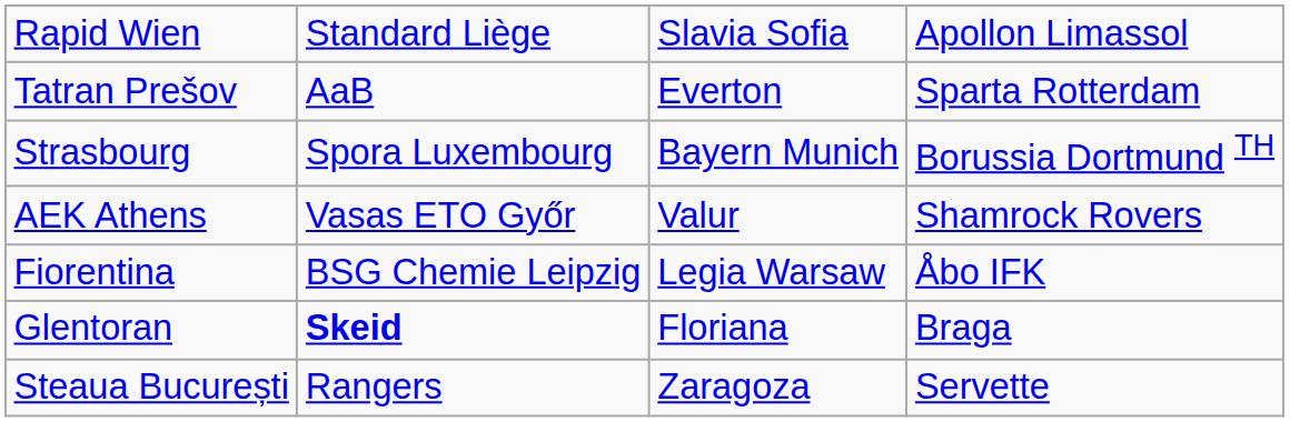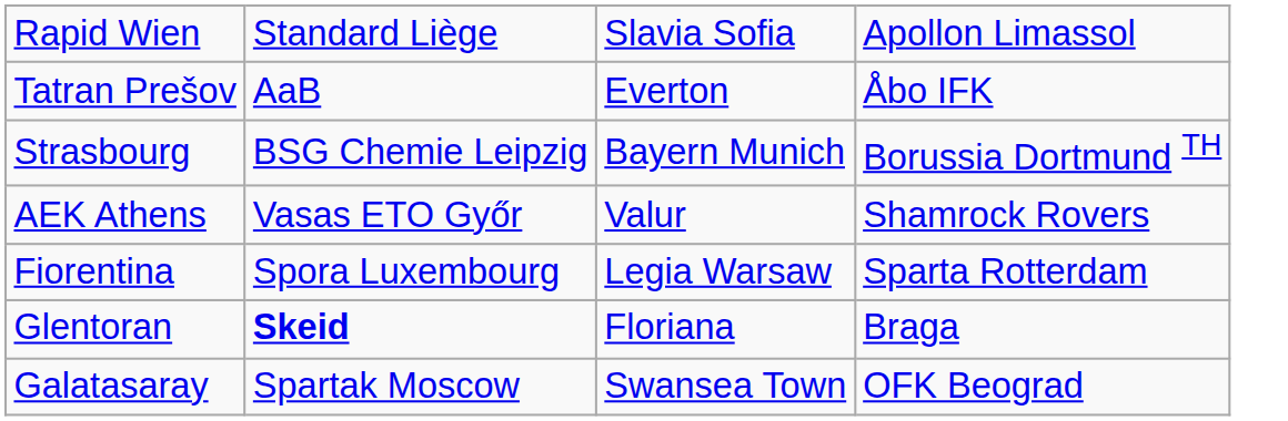 <table class="wikitable">
 <tr>
 <td> <a href='#'>Rapid Wien</a> </td>
 <td> <a href='#'>Standard Liège</a> </td>
 <td> <a href='#'>Slavia Sofia</a> </td>
 <td> <a href='#'>Apollon Limassol</a> </td>
 </tr>
 <tr>
 <td> <a href='#'>Tatran Prešov</a> </td>
 <td> <a href='#'>AaB</a> </td>
 <td> <a href='#'>Everton</a> </td>
-<td> <a href='#'>Sparta Rotterdam</a> </td>
+<td> <a href='#'>Åbo IFK</a> </td>
 </tr>
 <tr>
 <td> <a href='#'>Strasbourg</a> </td>
-<td> <a href='#'>Spora Luxembourg</a> </td>
+<td> <a href='#'>BSG Chemie Leipzig</a> </td>
 <td> <a href='#'>Bayern Munich</a> </td>
 <td> <a href='#'>Borussia Dortmund</a> <sup><a href='#'>TH</a></sup></td>
 </tr>
 <tr>
 <td> <a href='#'>AEK Athens</a> </td>
 <td> <a href='#'>Vasas ETO Győr</a> </td>
 <td> <a href='#'>Valur</a> </td>
 <td> <a href='#'>Shamrock Rovers</a> </td>
 </tr>
 <tr>
 <td> <a href='#'>Fiorentina</a> </td>
-<td> <a href='#'>BSG Chemie Leipzig</a> </td>
+<td> <a href='#'>Spora Luxembourg</a> </td>
 <td> <a href='#'>Legia Warsaw</a> </td>
-<td> <a href='#'>Åbo IFK</a> </td>
+<td> <a href='#'>Sparta Rotterdam</a> </td>
 </tr>
 <tr>
 <td> <a href='#'>Glentoran</a> </td>
 <td><strong> <a href='#'>Skeid</a> </strong></td>
 <td> <a href='#'>Floriana</a> </td>
 <td> <a href='#'>Braga</a> </td>
 </tr>
 <tr>
-<td> <a href='#'>Steaua București</a> </td>
-<td> <a href='#'>Rangers</a> </td>
-<td> <a href='#'>Zaragoza</a> </td>
-<td> <a href='#'>Servette</a> </td>
+<td> <a href='#'>Galatasaray</a> </td>
+<td> <a href='#'>Spartak Moscow</a> </td>
+<td> <a href='#'>Swansea Town</a> </td>
+<td> <a href='#'>OFK Beograd</a> </td>
 </tr>
 </table>
